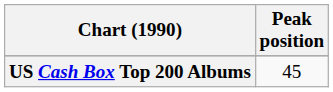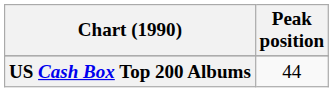 <table class="wikitable sortable plainrowheaders" style="text-align:center">
 <tr>
 <th scope="col">Chart (1990)</th>
 <th scope="col">Peak<br> position</th>
 </tr>
 <tr>
 </tr>
 <tr>
 </tr>
 <tr>
 </tr>
 <tr>
 <th scope="row">US <em><a href='#'>Cash Box</a></em> Top 200 Albums</th>
-<td align="center">45</td>
+<td align="center">44</td>
 </tr>
 </table>
